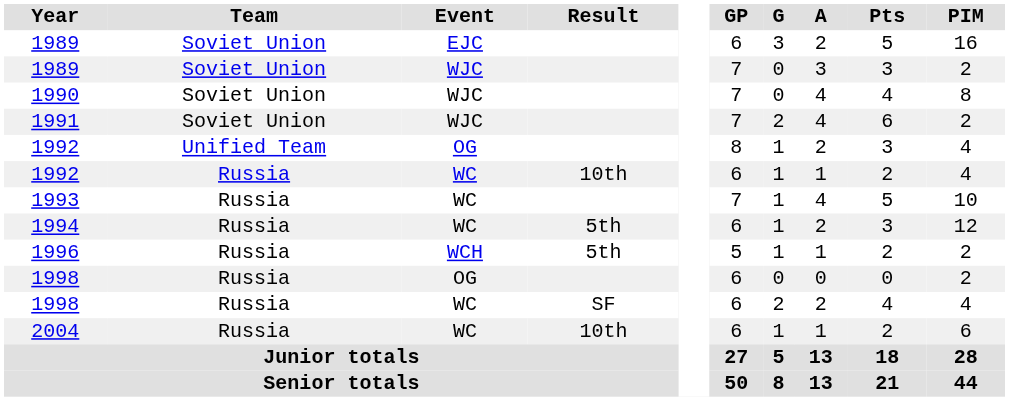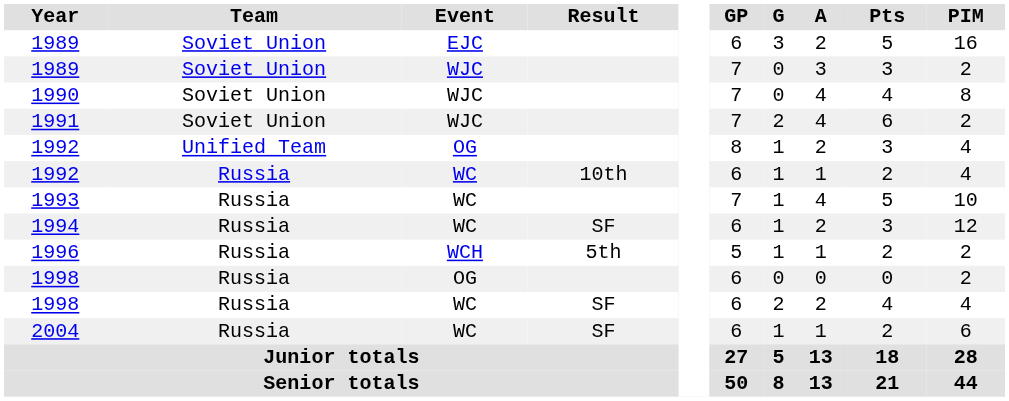 <table border="0" cellpadding="1" cellspacing="0" style="text-align:center; width:50em">
 <tr ALIGN="center" bgcolor="#e0e0e0">
 <th>Year</th>
 <th>Team</th>
 <th>Event</th>
 <th>Result</th>
 <th ALIGN="center" rowspan="99" bgcolor="#ffffff"> </th>
 <th>GP</th>
 <th>G</th>
 <th>A</th>
 <th>Pts</th>
 <th>PIM</th>
 </tr>
 <tr>
 <td><a href='#'>1989</a></td>
 <td><a href='#'>Soviet Union</a></td>
 <td><a href='#'>EJC</a></td>
 <td></td>
 <td>6</td>
 <td>3</td>
 <td>2</td>
 <td>5</td>
 <td>16</td>
 </tr>
 <tr bgcolor="#f0f0f0">
 <td><a href='#'>1989</a></td>
 <td><a href='#'>Soviet Union</a></td>
 <td><a href='#'>WJC</a></td>
 <td></td>
 <td>7</td>
 <td>0</td>
 <td>3</td>
 <td>3</td>
 <td>2</td>
 </tr>
 <tr>
 <td><a href='#'>1990</a></td>
 <td>Soviet Union</td>
 <td>WJC</td>
 <td></td>
 <td>7</td>
 <td>0</td>
 <td>4</td>
 <td>4</td>
 <td>8</td>
 </tr>
 <tr bgcolor="#f0f0f0">
 <td><a href='#'>1991</a></td>
 <td>Soviet Union</td>
 <td>WJC</td>
 <td></td>
 <td>7</td>
 <td>2</td>
 <td>4</td>
 <td>6</td>
 <td>2</td>
 </tr>
 <tr>
 <td><a href='#'>1992</a></td>
 <td><a href='#'>Unified Team</a></td>
 <td><a href='#'>OG</a></td>
 <td></td>
 <td>8</td>
 <td>1</td>
 <td>2</td>
 <td>3</td>
 <td>4</td>
 </tr>
 <tr bgcolor="#f0f0f0">
 <td><a href='#'>1992</a></td>
 <td><a href='#'>Russia</a></td>
 <td><a href='#'>WC</a></td>
 <td>10th</td>
 <td>6</td>
 <td>1</td>
 <td>1</td>
 <td>2</td>
 <td>4</td>
 </tr>
 <tr>
 <td><a href='#'>1993</a></td>
 <td>Russia</td>
 <td>WC</td>
 <td></td>
 <td>7</td>
 <td>1</td>
 <td>4</td>
 <td>5</td>
 <td>10</td>
 </tr>
 <tr bgcolor="#f0f0f0">
 <td><a href='#'>1994</a></td>
 <td>Russia</td>
 <td>WC</td>
-<td>5th</td>
+<td>SF</td>
 <td>6</td>
 <td>1</td>
 <td>2</td>
 <td>3</td>
 <td>12</td>
 </tr>
 <tr>
 <td><a href='#'>1996</a></td>
 <td>Russia</td>
 <td><a href='#'>WCH</a></td>
 <td>5th</td>
 <td>5</td>
 <td>1</td>
 <td>1</td>
 <td>2</td>
 <td>2</td>
 </tr>
 <tr bgcolor="#f0f0f0">
 <td><a href='#'>1998</a></td>
 <td>Russia</td>
 <td>OG</td>
 <td></td>
 <td>6</td>
 <td>0</td>
 <td>0</td>
 <td>0</td>
 <td>2</td>
 </tr>
 <tr>
 <td><a href='#'>1998</a></td>
 <td>Russia</td>
 <td>WC</td>
 <td>SF</td>
 <td>6</td>
 <td>2</td>
 <td>2</td>
 <td>4</td>
 <td>4</td>
 </tr>
 <tr bgcolor="#f0f0f0">
 <td><a href='#'>2004</a></td>
 <td>Russia</td>
 <td>WC</td>
-<td>10th</td>
+<td>SF</td>
 <td>6</td>
 <td>1</td>
 <td>1</td>
 <td>2</td>
 <td>6</td>
 </tr>
 <tr bgcolor="#e0e0e0">
 <th colspan=4>Junior totals</th>
 <th>27</th>
 <th>5</th>
 <th>13</th>
 <th>18</th>
 <th>28</th>
 </tr>
 <tr bgcolor="#e0e0e0">
 <th colspan="4">Senior totals</th>
 <th>50</th>
 <th>8</th>
 <th>13</th>
 <th>21</th>
 <th>44</th>
 </tr>
 </table>
